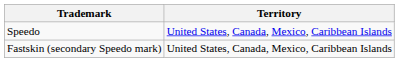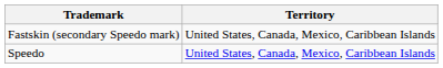 <table class="wikitable">
 <tr>
 <th>Trademark</th>
 <th>Territory</th>
 </tr>
 <tr>
+<td>Fastskin (secondary Speedo mark)</td>
+<td>United States, Canada, Mexico, Caribbean Islands</td>
+</tr>
+<tr>
 <td>Speedo</td>
 <td><a href='#'>United States</a>, <a href='#'>Canada</a>, <a href='#'>Mexico</a>, <a href='#'>Caribbean Islands</a></td>
 </tr>
-<tr>
-<td>Fastskin (secondary Speedo mark)</td>
-<td>United States, Canada, Mexico, Caribbean Islands</td>
-</tr>
 </table>
